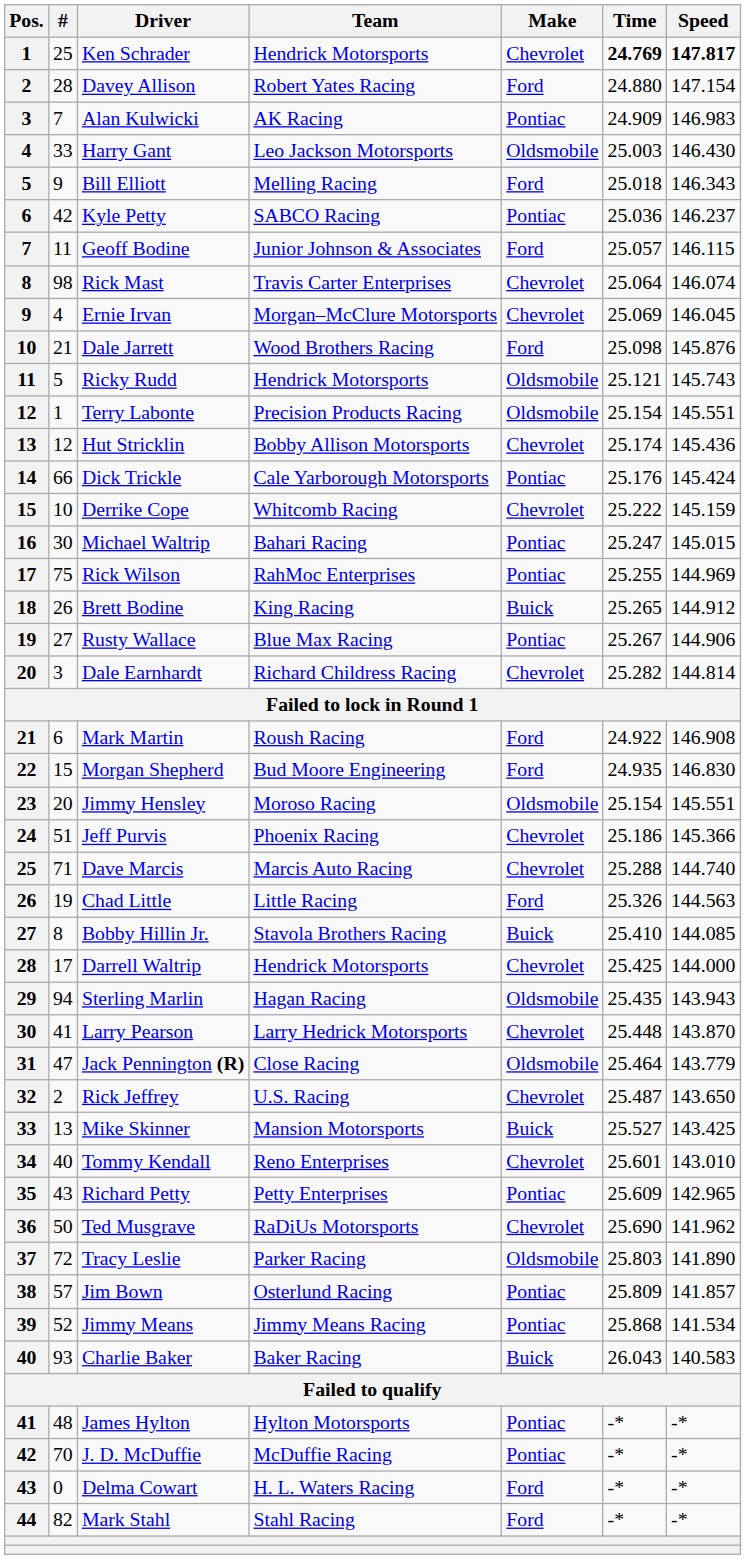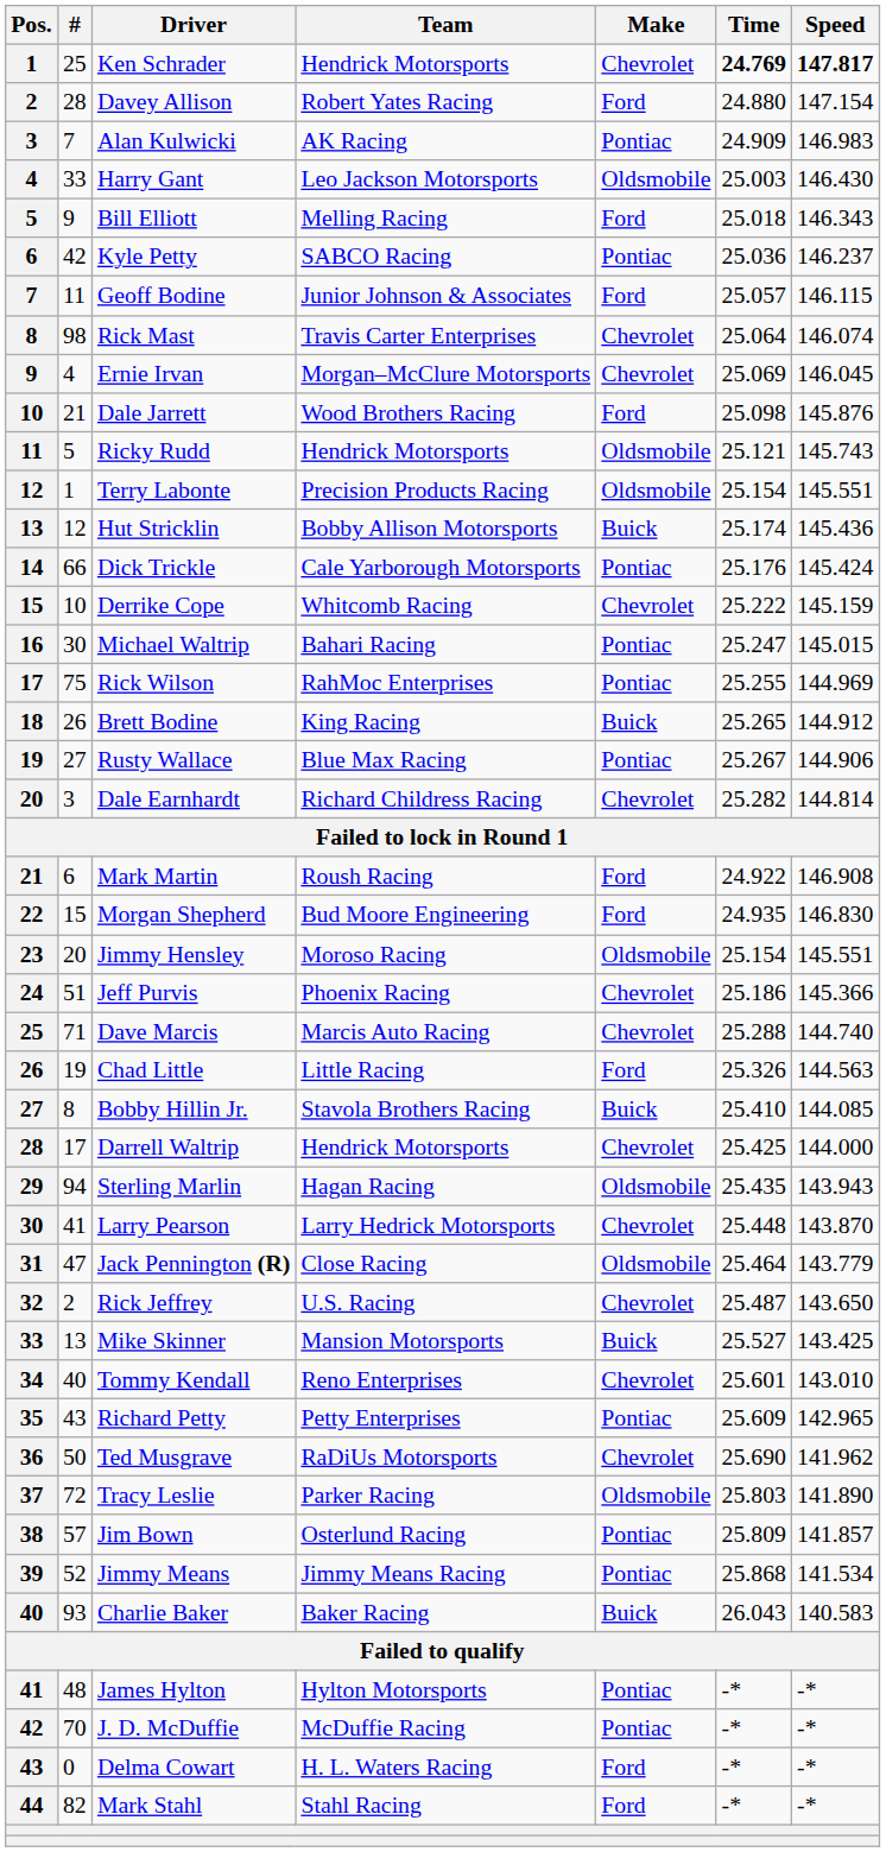 <table class="wikitable" style="font-size:95%">
 <tr>
 <th>Pos.</th>
 <th>#</th>
 <th>Driver</th>
 <th>Team</th>
 <th>Make</th>
 <th>Time</th>
 <th>Speed</th>
 </tr>
 <tr>
 <th>1</th>
 <td>25</td>
 <td><a href='#'>Ken Schrader</a></td>
 <td><a href='#'>Hendrick Motorsports</a></td>
 <td><a href='#'>Chevrolet</a></td>
 <td><strong>24.769</strong></td>
 <td><strong>147.817</strong></td>
 </tr>
 <tr>
 <th>2</th>
 <td>28</td>
 <td><a href='#'>Davey Allison</a></td>
 <td><a href='#'>Robert Yates Racing</a></td>
 <td><a href='#'>Ford</a></td>
 <td>24.880</td>
 <td>147.154</td>
 </tr>
 <tr>
 <th>3</th>
 <td>7</td>
 <td><a href='#'>Alan Kulwicki</a></td>
 <td><a href='#'>AK Racing</a></td>
 <td><a href='#'>Pontiac</a></td>
 <td>24.909</td>
 <td>146.983</td>
 </tr>
 <tr>
 <th>4</th>
 <td>33</td>
 <td><a href='#'>Harry Gant</a></td>
 <td><a href='#'>Leo Jackson Motorsports</a></td>
 <td><a href='#'>Oldsmobile</a></td>
 <td>25.003</td>
 <td>146.430</td>
 </tr>
 <tr>
 <th>5</th>
 <td>9</td>
 <td><a href='#'>Bill Elliott</a></td>
 <td><a href='#'>Melling Racing</a></td>
 <td><a href='#'>Ford</a></td>
 <td>25.018</td>
 <td>146.343</td>
 </tr>
 <tr>
 <th>6</th>
 <td>42</td>
 <td><a href='#'>Kyle Petty</a></td>
 <td><a href='#'>SABCO Racing</a></td>
 <td><a href='#'>Pontiac</a></td>
 <td>25.036</td>
 <td>146.237</td>
 </tr>
 <tr>
 <th>7</th>
 <td>11</td>
 <td><a href='#'>Geoff Bodine</a></td>
 <td><a href='#'>Junior Johnson & Associates</a></td>
 <td><a href='#'>Ford</a></td>
 <td>25.057</td>
 <td>146.115</td>
 </tr>
 <tr>
 <th>8</th>
 <td>98</td>
 <td><a href='#'>Rick Mast</a></td>
 <td><a href='#'>Travis Carter Enterprises</a></td>
 <td><a href='#'>Chevrolet</a></td>
 <td>25.064</td>
 <td>146.074</td>
 </tr>
 <tr>
 <th>9</th>
 <td>4</td>
 <td><a href='#'>Ernie Irvan</a></td>
 <td><a href='#'>Morgan–McClure Motorsports</a></td>
 <td><a href='#'>Chevrolet</a></td>
 <td>25.069</td>
 <td>146.045</td>
 </tr>
 <tr>
 <th>10</th>
 <td>21</td>
 <td><a href='#'>Dale Jarrett</a></td>
 <td><a href='#'>Wood Brothers Racing</a></td>
 <td><a href='#'>Ford</a></td>
 <td>25.098</td>
 <td>145.876</td>
 </tr>
 <tr>
 <th>11</th>
 <td>5</td>
 <td><a href='#'>Ricky Rudd</a></td>
 <td><a href='#'>Hendrick Motorsports</a></td>
 <td><a href='#'>Oldsmobile</a></td>
 <td>25.121</td>
 <td>145.743</td>
 </tr>
 <tr>
 <th>12</th>
 <td>1</td>
 <td><a href='#'>Terry Labonte</a></td>
 <td><a href='#'>Precision Products Racing</a></td>
 <td><a href='#'>Oldsmobile</a></td>
 <td>25.154</td>
 <td>145.551</td>
 </tr>
 <tr>
 <th>13</th>
 <td>12</td>
 <td><a href='#'>Hut Stricklin</a></td>
 <td><a href='#'>Bobby Allison Motorsports</a></td>
-<td><a href='#'>Chevrolet</a></td>
+<td><a href='#'>Buick</a></td>
 <td>25.174</td>
 <td>145.436</td>
 </tr>
 <tr>
 <th>14</th>
 <td>66</td>
 <td><a href='#'>Dick Trickle</a></td>
 <td><a href='#'>Cale Yarborough Motorsports</a></td>
 <td><a href='#'>Pontiac</a></td>
 <td>25.176</td>
 <td>145.424</td>
 </tr>
 <tr>
 <th>15</th>
 <td>10</td>
 <td><a href='#'>Derrike Cope</a></td>
 <td><a href='#'>Whitcomb Racing</a></td>
 <td><a href='#'>Chevrolet</a></td>
 <td>25.222</td>
 <td>145.159</td>
 </tr>
 <tr>
 <th>16</th>
 <td>30</td>
 <td><a href='#'>Michael Waltrip</a></td>
 <td><a href='#'>Bahari Racing</a></td>
 <td><a href='#'>Pontiac</a></td>
 <td>25.247</td>
 <td>145.015</td>
 </tr>
 <tr>
 <th>17</th>
 <td>75</td>
 <td><a href='#'>Rick Wilson</a></td>
 <td><a href='#'>RahMoc Enterprises</a></td>
 <td><a href='#'>Pontiac</a></td>
 <td>25.255</td>
 <td>144.969</td>
 </tr>
 <tr>
 <th>18</th>
 <td>26</td>
 <td><a href='#'>Brett Bodine</a></td>
 <td><a href='#'>King Racing</a></td>
 <td><a href='#'>Buick</a></td>
 <td>25.265</td>
 <td>144.912</td>
 </tr>
 <tr>
 <th>19</th>
 <td>27</td>
 <td><a href='#'>Rusty Wallace</a></td>
 <td><a href='#'>Blue Max Racing</a></td>
 <td><a href='#'>Pontiac</a></td>
 <td>25.267</td>
 <td>144.906</td>
 </tr>
 <tr>
 <th>20</th>
 <td>3</td>
 <td><a href='#'>Dale Earnhardt</a></td>
 <td><a href='#'>Richard Childress Racing</a></td>
 <td><a href='#'>Chevrolet</a></td>
 <td>25.282</td>
 <td>144.814</td>
 </tr>
 <tr>
 <th colspan="7">Failed to lock in Round 1</th>
 </tr>
 <tr>
 <th>21</th>
 <td>6</td>
 <td><a href='#'>Mark Martin</a></td>
 <td><a href='#'>Roush Racing</a></td>
 <td><a href='#'>Ford</a></td>
 <td>24.922</td>
 <td>146.908</td>
 </tr>
 <tr>
 <th>22</th>
 <td>15</td>
 <td><a href='#'>Morgan Shepherd</a></td>
 <td><a href='#'>Bud Moore Engineering</a></td>
 <td><a href='#'>Ford</a></td>
 <td>24.935</td>
 <td>146.830</td>
 </tr>
 <tr>
 <th>23</th>
 <td>20</td>
 <td><a href='#'>Jimmy Hensley</a></td>
 <td><a href='#'>Moroso Racing</a></td>
 <td><a href='#'>Oldsmobile</a></td>
 <td>25.154</td>
 <td>145.551</td>
 </tr>
 <tr>
 <th>24</th>
 <td>51</td>
 <td><a href='#'>Jeff Purvis</a></td>
 <td><a href='#'>Phoenix Racing</a></td>
 <td><a href='#'>Chevrolet</a></td>
 <td>25.186</td>
 <td>145.366</td>
 </tr>
 <tr>
 <th>25</th>
 <td>71</td>
 <td><a href='#'>Dave Marcis</a></td>
 <td><a href='#'>Marcis Auto Racing</a></td>
 <td><a href='#'>Chevrolet</a></td>
 <td>25.288</td>
 <td>144.740</td>
 </tr>
 <tr>
 <th>26</th>
 <td>19</td>
 <td><a href='#'>Chad Little</a></td>
 <td><a href='#'>Little Racing</a></td>
 <td><a href='#'>Ford</a></td>
 <td>25.326</td>
 <td>144.563</td>
 </tr>
 <tr>
 <th>27</th>
 <td>8</td>
 <td><a href='#'>Bobby Hillin Jr.</a></td>
 <td><a href='#'>Stavola Brothers Racing</a></td>
 <td><a href='#'>Buick</a></td>
 <td>25.410</td>
 <td>144.085</td>
 </tr>
 <tr>
 <th>28</th>
 <td>17</td>
 <td><a href='#'>Darrell Waltrip</a></td>
 <td><a href='#'>Hendrick Motorsports</a></td>
 <td><a href='#'>Chevrolet</a></td>
 <td>25.425</td>
 <td>144.000</td>
 </tr>
 <tr>
 <th>29</th>
 <td>94</td>
 <td><a href='#'>Sterling Marlin</a></td>
 <td><a href='#'>Hagan Racing</a></td>
 <td><a href='#'>Oldsmobile</a></td>
 <td>25.435</td>
 <td>143.943</td>
 </tr>
 <tr>
 <th>30</th>
 <td>41</td>
 <td><a href='#'>Larry Pearson</a></td>
 <td><a href='#'>Larry Hedrick Motorsports</a></td>
 <td><a href='#'>Chevrolet</a></td>
 <td>25.448</td>
 <td>143.870</td>
 </tr>
 <tr>
 <th>31</th>
 <td>47</td>
 <td><a href='#'>Jack Pennington</a> <strong>(R)</strong></td>
 <td><a href='#'>Close Racing</a></td>
 <td><a href='#'>Oldsmobile</a></td>
 <td>25.464</td>
 <td>143.779</td>
 </tr>
 <tr>
 <th>32</th>
 <td>2</td>
 <td><a href='#'>Rick Jeffrey</a></td>
 <td><a href='#'>U.S. Racing</a></td>
 <td><a href='#'>Chevrolet</a></td>
 <td>25.487</td>
 <td>143.650</td>
 </tr>
 <tr>
 <th>33</th>
 <td>13</td>
 <td><a href='#'>Mike Skinner</a></td>
 <td><a href='#'>Mansion Motorsports</a></td>
 <td><a href='#'>Buick</a></td>
 <td>25.527</td>
 <td>143.425</td>
 </tr>
 <tr>
 <th>34</th>
 <td>40</td>
 <td><a href='#'>Tommy Kendall</a></td>
 <td><a href='#'>Reno Enterprises</a></td>
 <td><a href='#'>Chevrolet</a></td>
 <td>25.601</td>
 <td>143.010</td>
 </tr>
 <tr>
 <th>35</th>
 <td>43</td>
 <td><a href='#'>Richard Petty</a></td>
 <td><a href='#'>Petty Enterprises</a></td>
 <td><a href='#'>Pontiac</a></td>
 <td>25.609</td>
 <td>142.965</td>
 </tr>
 <tr>
 <th>36</th>
 <td>50</td>
 <td><a href='#'>Ted Musgrave</a></td>
 <td><a href='#'>RaDiUs Motorsports</a></td>
 <td><a href='#'>Chevrolet</a></td>
 <td>25.690</td>
 <td>141.962</td>
 </tr>
 <tr>
 <th>37</th>
 <td>72</td>
 <td><a href='#'>Tracy Leslie</a></td>
 <td><a href='#'>Parker Racing</a></td>
 <td><a href='#'>Oldsmobile</a></td>
 <td>25.803</td>
 <td>141.890</td>
 </tr>
 <tr>
 <th>38</th>
 <td>57</td>
 <td><a href='#'>Jim Bown</a></td>
 <td><a href='#'>Osterlund Racing</a></td>
 <td><a href='#'>Pontiac</a></td>
 <td>25.809</td>
 <td>141.857</td>
 </tr>
 <tr>
 <th>39</th>
 <td>52</td>
 <td><a href='#'>Jimmy Means</a></td>
 <td><a href='#'>Jimmy Means Racing</a></td>
 <td><a href='#'>Pontiac</a></td>
 <td>25.868</td>
 <td>141.534</td>
 </tr>
 <tr>
 <th>40</th>
 <td>93</td>
 <td><a href='#'>Charlie Baker</a></td>
 <td><a href='#'>Baker Racing</a></td>
 <td><a href='#'>Buick</a></td>
 <td>26.043</td>
 <td>140.583</td>
 </tr>
 <tr>
 <th colspan="7">Failed to qualify</th>
 </tr>
 <tr>
 <th>41</th>
 <td>48</td>
 <td><a href='#'>James Hylton</a></td>
 <td><a href='#'>Hylton Motorsports</a></td>
 <td><a href='#'>Pontiac</a></td>
 <td>-*</td>
 <td>-*</td>
 </tr>
 <tr>
 <th>42</th>
 <td>70</td>
 <td><a href='#'>J. D. McDuffie</a></td>
 <td><a href='#'>McDuffie Racing</a></td>
 <td><a href='#'>Pontiac</a></td>
 <td>-*</td>
 <td>-*</td>
 </tr>
 <tr>
 <th>43</th>
 <td>0</td>
 <td><a href='#'>Delma Cowart</a></td>
 <td><a href='#'>H. L. Waters Racing</a></td>
 <td><a href='#'>Ford</a></td>
 <td>-*</td>
 <td>-*</td>
 </tr>
 <tr>
 <th>44</th>
 <td>82</td>
 <td><a href='#'>Mark Stahl</a></td>
 <td><a href='#'>Stahl Racing</a></td>
 <td><a href='#'>Ford</a></td>
 <td>-*</td>
 <td>-*</td>
 </tr>
 <tr>
 <th colspan="7"></th>
 </tr>
 <tr>
 <th colspan="7"></th>
 </tr>
 </table>
